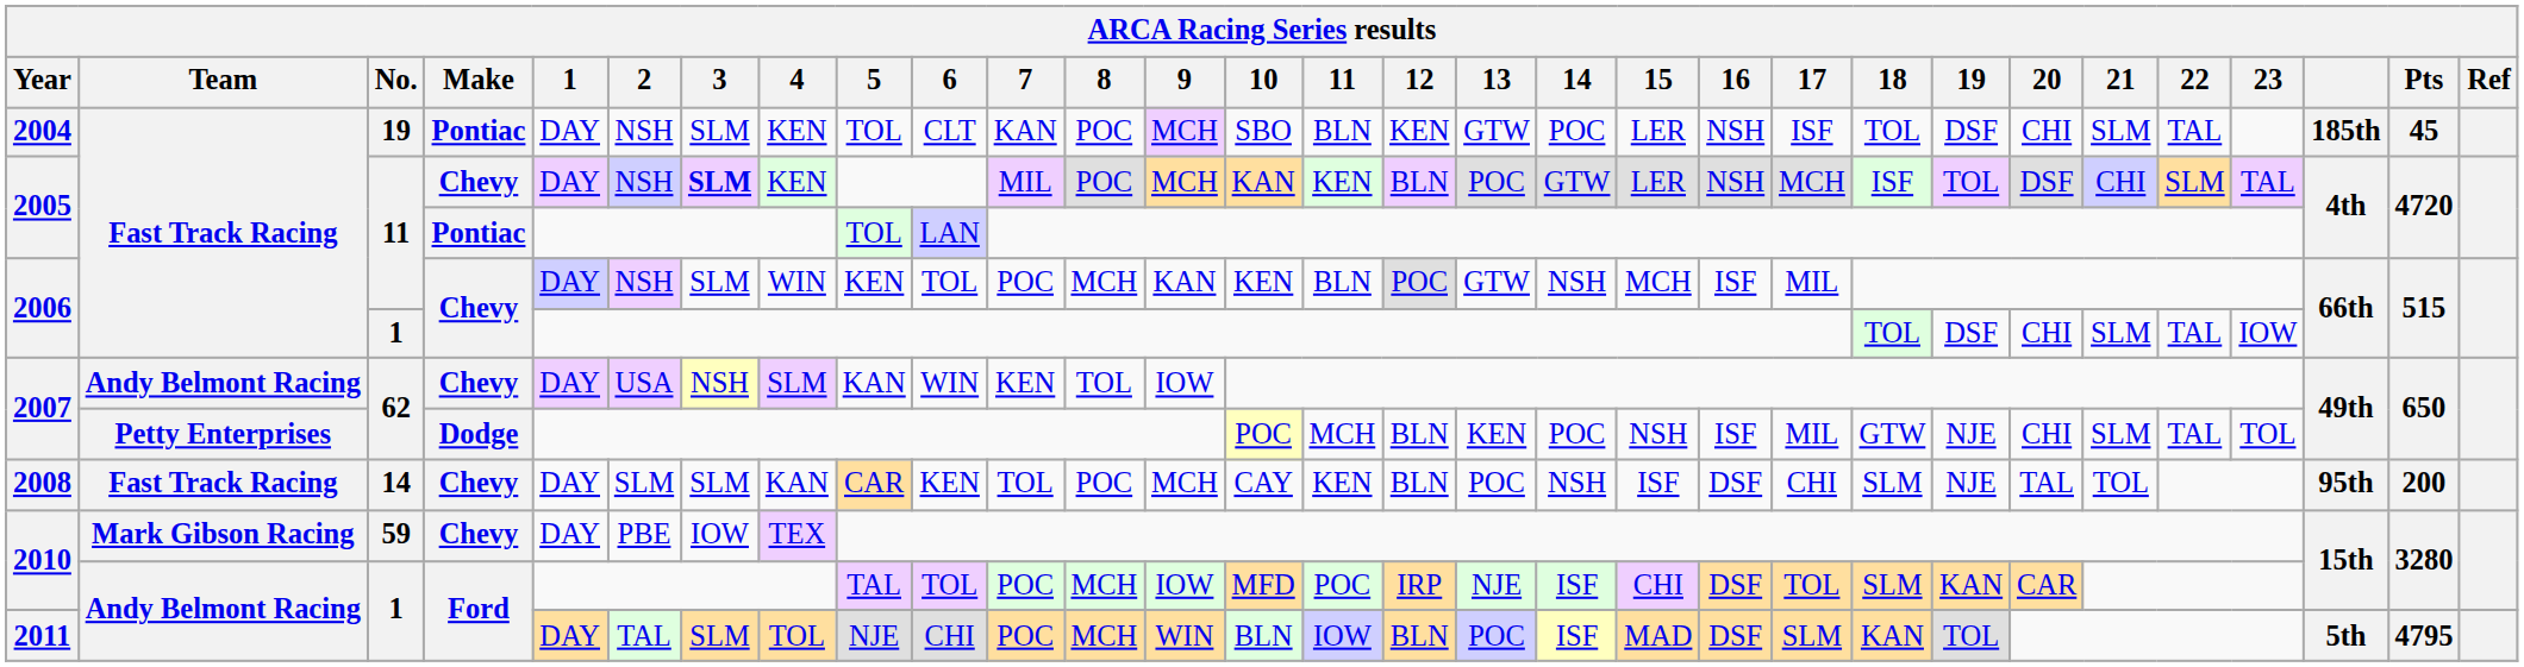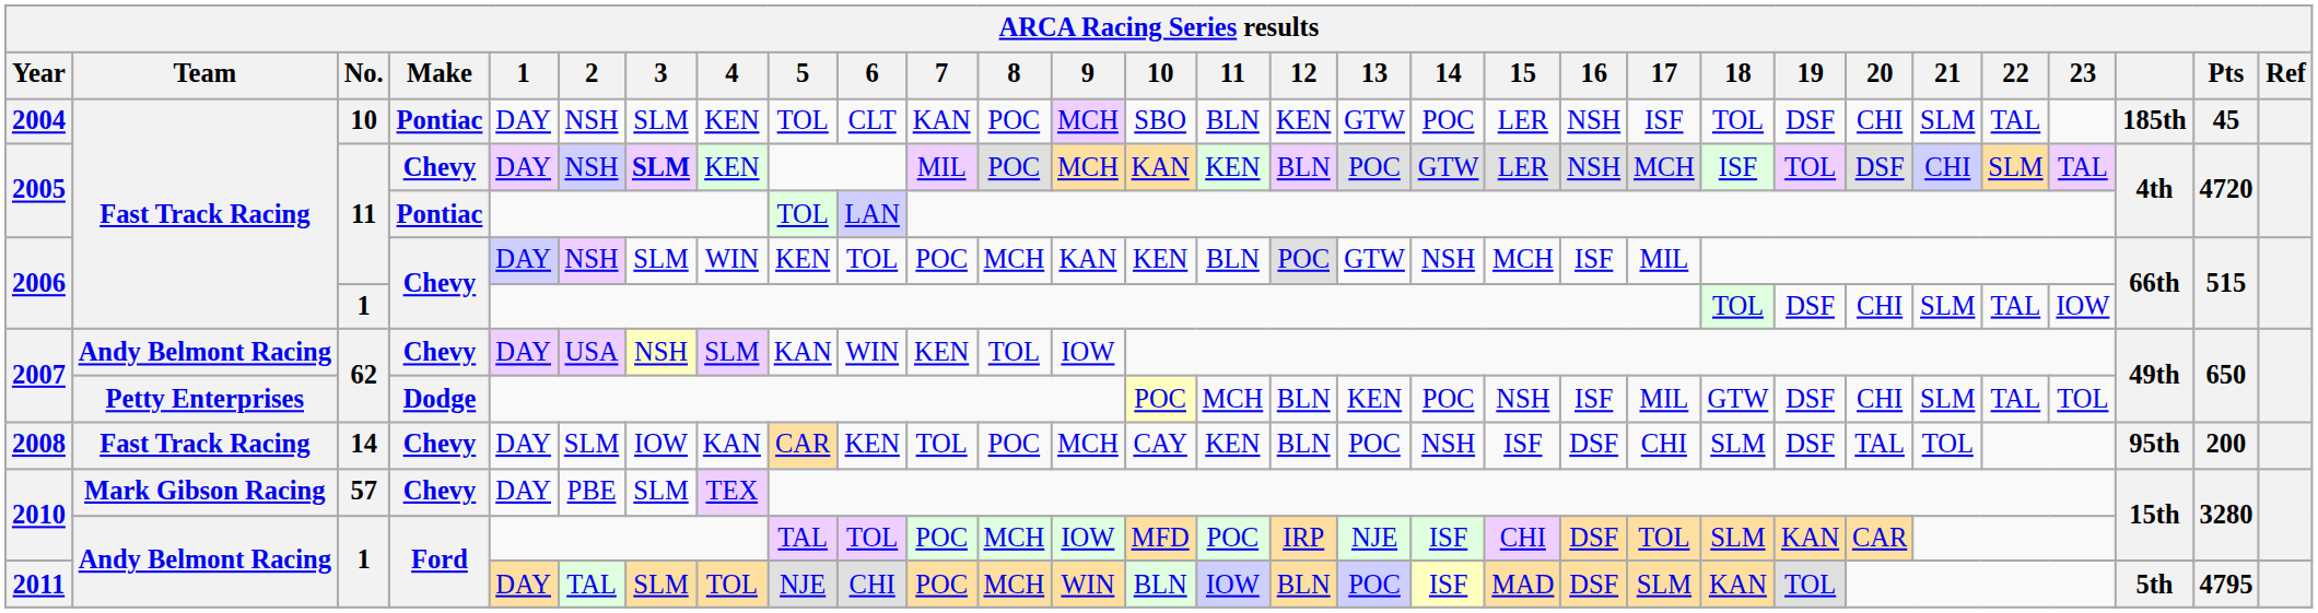 <table class="wikitable" style="text-align:center; font-size:75%">
 <tr>
 <th colspan=30><a href='#'>ARCA Racing Series</a> results</th>
 </tr>
 <tr>
 <th>Year</th>
 <th>Team</th>
 <th>No.</th>
 <th>Make</th>
 <th>1</th>
 <th>2</th>
 <th>3</th>
 <th>4</th>
 <th>5</th>
 <th>6</th>
 <th>7</th>
 <th>8</th>
 <th>9</th>
 <th>10</th>
 <th>11</th>
 <th>12</th>
 <th>13</th>
 <th>14</th>
 <th>15</th>
 <th>16</th>
 <th>17</th>
 <th>18</th>
 <th>19</th>
 <th>20</th>
 <th>21</th>
 <th>22</th>
 <th>23</th>
 <th></th>
 <th>Pts</th>
 <th>Ref</th>
 </tr>
 <tr>
 <th><a href='#'>2004</a></th>
 <th rowspan=5><a href='#'>Fast Track Racing</a></th>
-<th>19</th>
+<th>10</th>
 <th><a href='#'>Pontiac</a></th>
 <td><a href='#'>DAY</a></td>
 <td><a href='#'>NSH</a></td>
 <td><a href='#'>SLM</a></td>
 <td><a href='#'>KEN</a></td>
 <td><a href='#'>TOL</a></td>
 <td><a href='#'>CLT</a></td>
 <td><a href='#'>KAN</a></td>
 <td><a href='#'>POC</a></td>
 <td style="background:#EFCFFF;"><a href='#'>MCH</a><br></td>
 <td><a href='#'>SBO</a></td>
 <td><a href='#'>BLN</a></td>
 <td><a href='#'>KEN</a></td>
 <td><a href='#'>GTW</a></td>
 <td><a href='#'>POC</a></td>
 <td><a href='#'>LER</a></td>
 <td><a href='#'>NSH</a></td>
 <td><a href='#'>ISF</a></td>
 <td><a href='#'>TOL</a></td>
 <td><a href='#'>DSF</a></td>
 <td><a href='#'>CHI</a></td>
 <td><a href='#'>SLM</a></td>
 <td><a href='#'>TAL</a></td>
 <td></td>
 <th>185th</th>
 <th>45</th>
 <th></th>
 </tr>
 <tr>
 <th rowspan=2><a href='#'>2005</a></th>
 <th rowspan=3>11</th>
 <th><a href='#'>Chevy</a></th>
 <td style="background:#EFCFFF;"><a href='#'>DAY</a><br></td>
 <td style="background:#CFCFFF;"><a href='#'>NSH</a><br></td>
 <td style="background:#EFCFFF;"><strong><a href='#'>SLM</a></strong><br></td>
 <td style="background:#DFFFDF;"><a href='#'>KEN</a><br></td>
 <td colspan=2></td>
 <td style="background:#EFCFFF;"><a href='#'>MIL</a><br></td>
 <td style="background:#DFDFDF;"><a href='#'>POC</a><br></td>
 <td style="background:#FFDF9F;"><a href='#'>MCH</a><br></td>
 <td style="background:#FFDF9F;"><a href='#'>KAN</a><br></td>
 <td style="background:#DFFFDF;"><a href='#'>KEN</a><br></td>
 <td style="background:#EFCFFF;"><a href='#'>BLN</a><br></td>
 <td style="background:#DFDFDF;"><a href='#'>POC</a><br></td>
 <td style="background:#DFDFDF;"><a href='#'>GTW</a><br></td>
 <td style="background:#DFDFDF;"><a href='#'>LER</a><br></td>
 <td style="background:#DFDFDF;"><a href='#'>NSH</a><br></td>
 <td style="background:#DFDFDF;"><a href='#'>MCH</a><br></td>
 <td style="background:#DFFFDF;"><a href='#'>ISF</a><br></td>
 <td style="background:#EFCFFF;"><a href='#'>TOL</a><br></td>
 <td style="background:#DFDFDF;"><a href='#'>DSF</a><br></td>
 <td style="background:#CFCFFF;"><a href='#'>CHI</a><br></td>
 <td style="background:#FFDF9F;"><a href='#'>SLM</a><br></td>
 <td style="background:#EFCFFF;"><a href='#'>TAL</a><br></td>
 <th rowspan=2>4th</th>
 <th rowspan=2>4720</th>
 <th rowspan=2></th>
 </tr>
 <tr>
 <th><a href='#'>Pontiac</a></th>
 <td colspan=4></td>
 <td style="background:#DFFFDF;"><a href='#'>TOL</a><br></td>
 <td style="background:#CFCFFF;"><a href='#'>LAN</a><br></td>
 <td colspan=17></td>
 </tr>
 <tr>
 <th rowspan=2><a href='#'>2006</a></th>
 <th rowspan=2><a href='#'>Chevy</a></th>
 <td style="background:#CFCFFF;"><a href='#'>DAY</a><br></td>
 <td style="background:#EFCFFF;"><a href='#'>NSH</a><br></td>
 <td><a href='#'>SLM</a></td>
 <td><a href='#'>WIN</a></td>
 <td><a href='#'>KEN</a></td>
 <td><a href='#'>TOL</a></td>
 <td><a href='#'>POC</a></td>
 <td><a href='#'>MCH</a></td>
 <td><a href='#'>KAN</a></td>
 <td><a href='#'>KEN</a></td>
 <td><a href='#'>BLN</a></td>
 <td style="background:#DFDFDF;"><a href='#'>POC</a><br></td>
 <td><a href='#'>GTW</a></td>
 <td><a href='#'>NSH</a></td>
 <td><a href='#'>MCH</a></td>
 <td><a href='#'>ISF</a></td>
 <td><a href='#'>MIL</a></td>
 <td colspan=6></td>
 <th rowspan=2>66th</th>
 <th rowspan=2>515</th>
 <th rowspan=2></th>
 </tr>
 <tr>
 <th>1</th>
 <td colspan=17></td>
 <td style="background:#DFFFDF;"><a href='#'>TOL</a><br></td>
 <td><a href='#'>DSF</a></td>
 <td><a href='#'>CHI</a></td>
 <td><a href='#'>SLM</a></td>
 <td><a href='#'>TAL</a></td>
 <td><a href='#'>IOW</a></td>
 </tr>
 <tr>
 <th rowspan=2><a href='#'>2007</a></th>
 <th><a href='#'>Andy Belmont Racing</a></th>
 <th rowspan=2>62</th>
 <th><a href='#'>Chevy</a></th>
 <td style="background:#EFCFFF;"><a href='#'>DAY</a><br></td>
 <td style="background:#EFCFFF;"><a href='#'>USA</a><br></td>
 <td style="background:#FFFFBF;"><a href='#'>NSH</a><br></td>
 <td style="background:#EFCFFF;"><a href='#'>SLM</a><br></td>
 <td><a href='#'>KAN</a></td>
 <td><a href='#'>WIN</a></td>
 <td><a href='#'>KEN</a></td>
 <td><a href='#'>TOL</a></td>
 <td><a href='#'>IOW</a></td>
 <td colspan=14></td>
 <th rowspan=2>49th</th>
 <th rowspan=2>650</th>
 <th rowspan=2></th>
 </tr>
 <tr>
 <th><a href='#'>Petty Enterprises</a></th>
 <th><a href='#'>Dodge</a></th>
 <td colspan=9></td>
 <td style="background:#FFFFBF;"><a href='#'>POC</a><br></td>
 <td><a href='#'>MCH</a></td>
 <td><a href='#'>BLN</a></td>
 <td><a href='#'>KEN</a></td>
 <td><a href='#'>POC</a></td>
 <td><a href='#'>NSH</a></td>
 <td><a href='#'>ISF</a></td>
 <td><a href='#'>MIL</a></td>
 <td><a href='#'>GTW</a></td>
-<td><a href='#'>NJE</a></td>
+<td><a href='#'>DSF</a></td>
 <td><a href='#'>CHI</a></td>
 <td><a href='#'>SLM</a></td>
 <td><a href='#'>TAL</a></td>
 <td><a href='#'>TOL</a></td>
 </tr>
 <tr>
 <th><a href='#'>2008</a></th>
 <th><a href='#'>Fast Track Racing</a></th>
 <th>14</th>
 <th><a href='#'>Chevy</a></th>
 <td><a href='#'>DAY</a></td>
 <td><a href='#'>SLM</a></td>
-<td><a href='#'>SLM</a></td>
+<td><a href='#'>IOW</a></td>
 <td><a href='#'>KAN</a></td>
 <td style="background:#FFDF9F;"><a href='#'>CAR</a><br></td>
 <td><a href='#'>KEN</a></td>
 <td><a href='#'>TOL</a></td>
 <td><a href='#'>POC</a></td>
 <td><a href='#'>MCH</a></td>
 <td><a href='#'>CAY</a></td>
 <td><a href='#'>KEN</a></td>
 <td><a href='#'>BLN</a></td>
 <td><a href='#'>POC</a></td>
 <td><a href='#'>NSH</a></td>
 <td><a href='#'>ISF</a></td>
 <td><a href='#'>DSF</a></td>
 <td><a href='#'>CHI</a></td>
 <td><a href='#'>SLM</a></td>
-<td><a href='#'>NJE</a></td>
+<td><a href='#'>DSF</a></td>
 <td><a href='#'>TAL</a></td>
 <td><a href='#'>TOL</a></td>
 <td colspan=2></td>
 <th>95th</th>
 <th>200</th>
 <th></th>
 </tr>
 <tr>
 <th rowspan=2><a href='#'>2010</a></th>
 <th><a href='#'>Mark Gibson Racing</a></th>
-<th>59</th>
+<th>57</th>
 <th><a href='#'>Chevy</a></th>
 <td><a href='#'>DAY</a></td>
 <td><a href='#'>PBE</a></td>
-<td><a href='#'>IOW</a></td>
+<td><a href='#'>SLM</a></td>
 <td style="background:#EFCFFF;"><a href='#'>TEX</a><br></td>
 <td colspan=19></td>
 <th rowspan=2>15th</th>
 <th rowspan=2>3280</th>
 <th rowspan=2></th>
 </tr>
 <tr>
 <th rowspan=2><a href='#'>Andy Belmont Racing</a></th>
 <th rowspan=2>1</th>
 <th rowspan=2><a href='#'>Ford</a></th>
 <td colspan=4></td>
 <td style="background:#EFCFFF;"><a href='#'>TAL</a><br></td>
 <td style="background:#EFCFFF;"><a href='#'>TOL</a><br></td>
 <td style="background:#DFFFDF;"><a href='#'>POC</a><br></td>
 <td style="background:#DFFFDF;"><a href='#'>MCH</a><br></td>
 <td style="background:#DFFFDF;"><a href='#'>IOW</a><br></td>
 <td style="background:#FFDF9F;"><a href='#'>MFD</a><br></td>
 <td style="background:#DFFFDF;"><a href='#'>POC</a><br></td>
 <td style="background:#FFDF9F;"><a href='#'>IRP</a><br></td>
 <td style="background:#DFFFDF;"><a href='#'>NJE</a><br></td>
 <td style="background:#DFFFDF;"><a href='#'>ISF</a><br></td>
 <td style="background:#EFCFFF;"><a href='#'>CHI</a><br></td>
 <td style="background:#FFDF9F;"><a href='#'>DSF</a><br></td>
 <td style="background:#FFDF9F;"><a href='#'>TOL</a><br></td>
 <td style="background:#FFDF9F;"><a href='#'>SLM</a><br></td>
 <td style="background:#FFDF9F;"><a href='#'>KAN</a><br></td>
 <td style="background:#FFDF9F;"><a href='#'>CAR</a><br></td>
 <td colspan=3></td>
 </tr>
 <tr>
 <th><a href='#'>2011</a></th>
 <td style="background:#FFDF9F;"><a href='#'>DAY</a><br></td>
 <td style="background:#DFFFDF;"><a href='#'>TAL</a><br></td>
 <td style="background:#FFDF9F;"><a href='#'>SLM</a><br></td>
 <td style="background:#FFDF9F;"><a href='#'>TOL</a><br></td>
 <td style="background:#DFDFDF;"><a href='#'>NJE</a><br></td>
 <td style="background:#DFDFDF;"><a href='#'>CHI</a><br></td>
 <td style="background:#FFDF9F;"><a href='#'>POC</a><br></td>
 <td style="background:#FFDF9F;"><a href='#'>MCH</a><br></td>
 <td style="background:#FFDF9F;"><a href='#'>WIN</a><br></td>
 <td style="background:#DFFFDF;"><a href='#'>BLN</a><br></td>
 <td style="background:#CFCFFF;"><a href='#'>IOW</a><br></td>
 <td style="background:#FFDF9F;"><a href='#'>BLN</a><br></td>
 <td style="background:#CFCFFF;"><a href='#'>POC</a><br></td>
 <td style="background:#FFFFBF;"><a href='#'>ISF</a><br></td>
 <td style="background:#FFDF9F;"><a href='#'>MAD</a><br></td>
 <td style="background:#FFDF9F;"><a href='#'>DSF</a><br></td>
 <td style="background:#FFDF9F;"><a href='#'>SLM</a><br></td>
 <td style="background:#FFDF9F;"><a href='#'>KAN</a><br></td>
 <td style="background:#DFDFDF;"><a href='#'>TOL</a><br></td>
 <td colspan=4></td>
 <th>5th</th>
 <th>4795</th>
 <th></th>
 </tr>
 </table>
